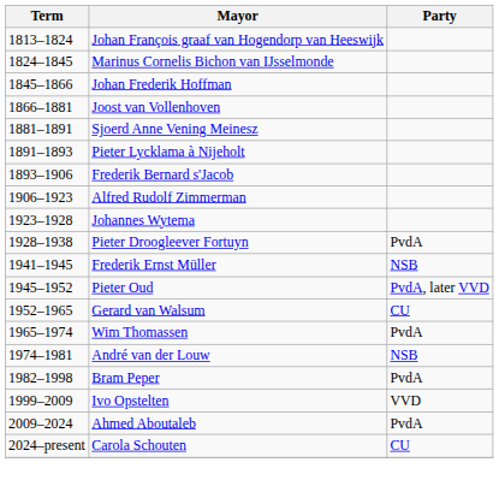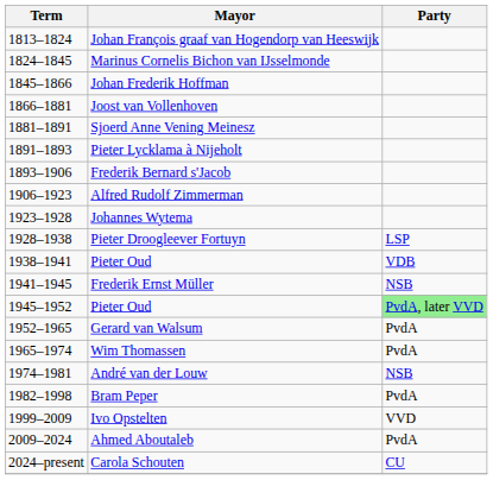 <table class="wikitable sortable">
 <tr>
 <th>Term</th>
 <th>Mayor</th>
 <th>Party</th>
 </tr>
 <tr>
 <td>1813–1824</td>
 <td><a href='#'>Johan François graaf van Hogendorp van Heeswijk</a></td>
 <td></td>
 </tr>
 <tr>
 <td>1824–1845</td>
 <td><a href='#'>Marinus Cornelis Bichon van IJsselmonde</a></td>
 <td></td>
 </tr>
 <tr>
 <td>1845–1866</td>
 <td><a href='#'>Johan Frederik Hoffman</a></td>
 <td></td>
 </tr>
 <tr>
 <td>1866–1881</td>
 <td><a href='#'>Joost van Vollenhoven</a></td>
 <td></td>
 </tr>
 <tr>
 <td>1881–1891</td>
 <td><a href='#'>Sjoerd Anne Vening Meinesz</a></td>
 <td></td>
 </tr>
 <tr>
 <td>1891–1893</td>
 <td><a href='#'>Pieter Lycklama à Nijeholt</a></td>
 <td></td>
 </tr>
 <tr>
 <td>1893–1906</td>
 <td><a href='#'>Frederik Bernard s'Jacob</a></td>
 <td></td>
 </tr>
 <tr>
 <td>1906–1923</td>
 <td><a href='#'>Alfred Rudolf Zimmerman</a></td>
 <td></td>
 </tr>
 <tr>
 <td>1923–1928</td>
 <td><a href='#'>Johannes Wytema</a></td>
 <td></td>
 </tr>
 <tr>
 <td>1928–1938</td>
 <td><a href='#'>Pieter Droogleever Fortuyn</a></td>
-<td>PvdA</td>
+<td><a href='#'>LSP</a></td>
+</tr>
+<tr>
+<td>1938–1941</td>
+<td><a href='#'>Pieter Oud</a></td>
+<td><a href='#'>VDB</a></td>
 </tr>
 <tr>
 <td>1941–1945</td>
 <td><a href='#'>Frederik Ernst Müller</a></td>
 <td><a href='#'>NSB</a></td>
 </tr>
 <tr>
 <td>1945–1952</td>
 <td><a href='#'>Pieter Oud</a></td>
-<td><a href='#'>PvdA</a>, later <a href='#'>VVD</a></td>
+<td style="background: lightgreen;"><a href='#'>PvdA</a>, later <a href='#'>VVD</a></td>
 </tr>
 <tr>
 <td>1952–1965</td>
 <td><a href='#'>Gerard van Walsum</a></td>
-<td><a href='#'>CU</a></td>
+<td>PvdA</td>
 </tr>
 <tr>
 <td>1965–1974</td>
 <td><a href='#'>Wim Thomassen</a></td>
 <td>PvdA</td>
 </tr>
 <tr>
 <td>1974–1981</td>
 <td><a href='#'>André van der Louw</a></td>
 <td><a href='#'>NSB</a></td>
 </tr>
 <tr>
 <td>1982–1998</td>
 <td><a href='#'>Bram Peper</a></td>
 <td>PvdA</td>
 </tr>
 <tr>
 <td>1999–2009</td>
 <td><a href='#'>Ivo Opstelten</a></td>
 <td>VVD</td>
 </tr>
 <tr>
 <td>2009–2024</td>
 <td><a href='#'>Ahmed Aboutaleb</a></td>
 <td>PvdA</td>
 </tr>
 <tr>
 <td>2024–present</td>
 <td><a href='#'>Carola Schouten</a></td>
 <td><a href='#'>CU</a></td>
 </tr>
 <tr>
 </tr>
 </table>
